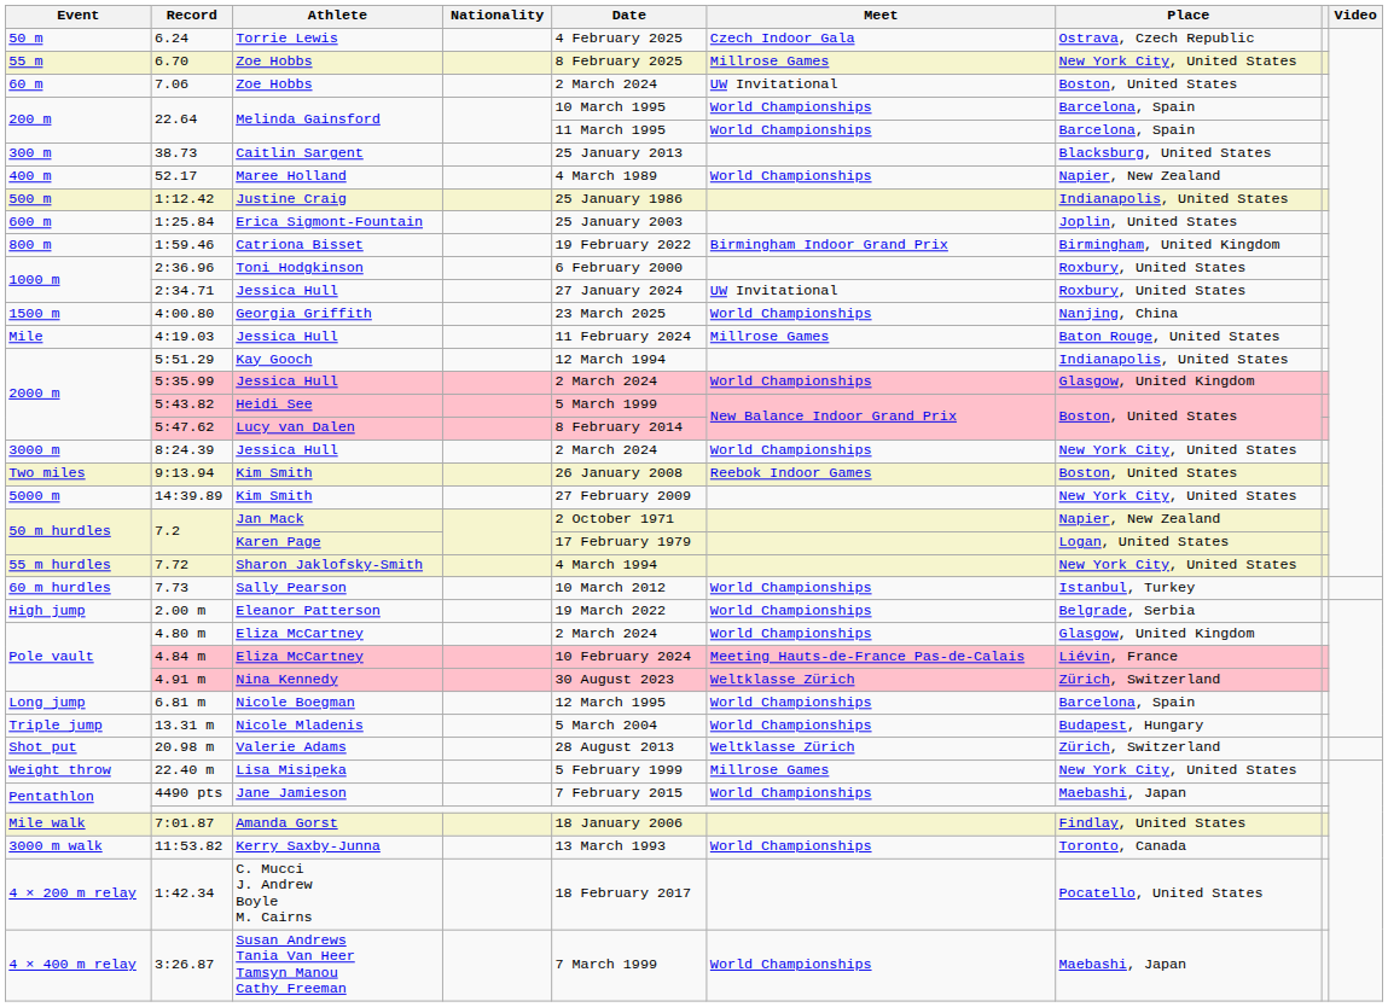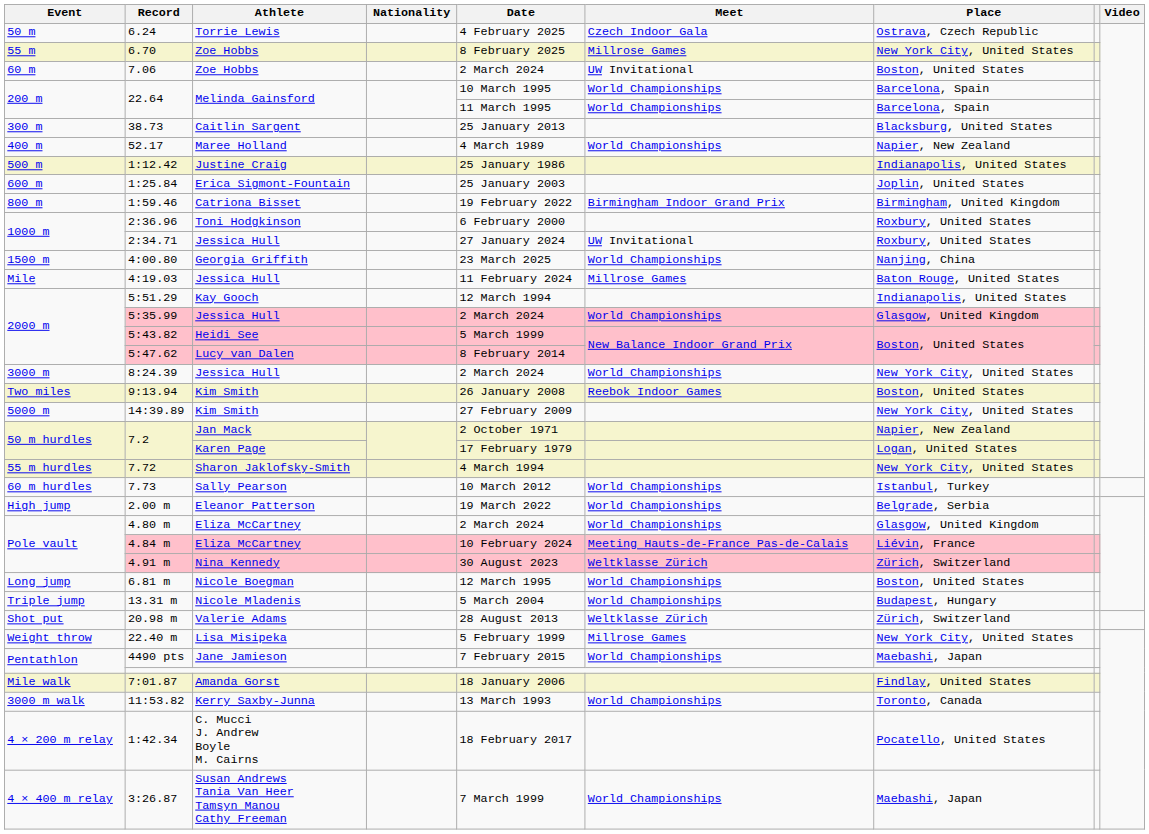 <table class="wikitable" style="font-size:95%; width: 95%;">
 <tr>
 <th>Event</th>
 <th>Record</th>
 <th>Athlete</th>
 <th>Nationality</th>
 <th>Date</th>
 <th>Meet</th>
 <th>Place</th>
 <th></th>
 <th>Video</th>
 </tr>
 <tr>
 <td><a href='#'>50 m</a></td>
 <td>6.24</td>
 <td><a href='#'>Torrie Lewis</a></td>
 <td></td>
 <td>4 February 2025</td>
 <td><a href='#'>Czech Indoor Gala</a></td>
 <td><a href='#'>Ostrava</a>, Czech Republic</td>
 <td></td>
 </tr>
 <tr style="background:#f6F5CE;">
 <td><a href='#'>55 m</a></td>
 <td>6.70</td>
 <td><a href='#'>Zoe Hobbs</a></td>
 <td></td>
 <td>8 February 2025</td>
 <td><a href='#'>Millrose Games</a></td>
 <td><a href='#'>New York City</a>, United States</td>
 <td></td>
 </tr>
 <tr>
 <td><a href='#'>60 m</a></td>
 <td>7.06</td>
 <td><a href='#'>Zoe Hobbs</a></td>
 <td></td>
 <td>2 March 2024</td>
 <td><a href='#'>UW</a> Invitational</td>
 <td><a href='#'>Boston</a>, United States</td>
 <td></td>
 </tr>
 <tr>
 <td rowspan=2><a href='#'>200 m</a></td>
 <td rowspan=2>22.64</td>
 <td rowspan=2><a href='#'>Melinda Gainsford</a></td>
 <td rowspan=2></td>
 <td>10 March 1995</td>
 <td><a href='#'>World Championships</a></td>
 <td><a href='#'>Barcelona</a>, Spain</td>
 <td></td>
 </tr>
 <tr>
 <td>11 March 1995</td>
 <td><a href='#'>World Championships</a></td>
 <td><a href='#'>Barcelona</a>, Spain</td>
 <td></td>
 </tr>
 <tr>
 <td><a href='#'>300 m</a></td>
 <td>38.73</td>
 <td><a href='#'>Caitlin Sargent</a></td>
 <td></td>
 <td>25 January 2013</td>
 <td></td>
 <td><a href='#'>Blacksburg</a>, United States</td>
 <td></td>
 </tr>
 <tr>
 <td><a href='#'>400 m</a></td>
 <td>52.17</td>
 <td><a href='#'>Maree Holland</a></td>
 <td></td>
 <td>4 March 1989</td>
 <td><a href='#'>World Championships</a></td>
 <td><a href='#'>Napier</a>, New Zealand</td>
 <td></td>
 </tr>
 <tr style="background:#f6F5CE;">
 <td><a href='#'>500 m</a></td>
 <td>1:12.42</td>
 <td><a href='#'>Justine Craig</a></td>
 <td></td>
 <td>25 January 1986</td>
 <td></td>
 <td><a href='#'>Indianapolis</a>, United States</td>
 <td></td>
 </tr>
 <tr>
 <td><a href='#'>600 m</a></td>
 <td>1:25.84</td>
 <td><a href='#'>Erica Sigmont-Fountain</a></td>
 <td></td>
 <td>25 January 2003</td>
 <td></td>
 <td><a href='#'>Joplin</a>, United States</td>
 <td></td>
 </tr>
 <tr>
 <td><a href='#'>800 m</a></td>
 <td>1:59.46</td>
 <td><a href='#'>Catriona Bisset</a></td>
 <td></td>
 <td>19 February 2022</td>
 <td><a href='#'>Birmingham Indoor Grand Prix</a></td>
 <td><a href='#'>Birmingham</a>, United Kingdom</td>
 <td></td>
 </tr>
 <tr>
 <td rowspan=2><a href='#'>1000 m</a></td>
 <td>2:36.96</td>
 <td><a href='#'>Toni Hodgkinson</a></td>
 <td></td>
 <td>6 February 2000</td>
 <td></td>
 <td><a href='#'>Roxbury</a>, United States</td>
 <td></td>
 </tr>
 <tr>
 <td>2:34.71 </td>
 <td><a href='#'>Jessica Hull</a></td>
 <td></td>
 <td>27 January 2024</td>
 <td><a href='#'>UW</a> Invitational</td>
 <td><a href='#'>Roxbury</a>, United States</td>
 <td></td>
 </tr>
 <tr>
 <td><a href='#'>1500 m</a></td>
 <td>4:00.80</td>
 <td><a href='#'>Georgia Griffith</a></td>
 <td></td>
 <td>23 March 2025</td>
 <td><a href='#'>World Championships</a></td>
 <td><a href='#'>Nanjing</a>, China</td>
 <td></td>
 </tr>
 <tr>
 <td><a href='#'>Mile</a></td>
 <td>4:19.03</td>
 <td><a href='#'>Jessica Hull</a></td>
 <td></td>
 <td>11 February 2024</td>
 <td><a href='#'>Millrose Games</a></td>
 <td><a href='#'>Baton Rouge</a>, United States</td>
 <td></td>
 </tr>
 <tr>
 <td rowspan=4><a href='#'>2000 m</a></td>
 <td>5:51.29</td>
 <td><a href='#'>Kay Gooch</a></td>
 <td></td>
 <td>12 March 1994</td>
 <td></td>
 <td><a href='#'>Indianapolis</a>, United States</td>
 <td></td>
 </tr>
 <tr style="background:pink">
 <td>5:35.99</td>
 <td><a href='#'>Jessica Hull</a></td>
 <td></td>
 <td>2 March 2024</td>
 <td><a href='#'>World Championships</a></td>
 <td><a href='#'>Glasgow</a>, United Kingdom</td>
 <td></td>
 </tr>
 <tr style="background:pink">
 <td>5:43.82</td>
 <td><a href='#'>Heidi See</a></td>
 <td></td>
 <td>5 March 1999</td>
 <td rowspan=2><a href='#'>New Balance Indoor Grand Prix</a></td>
 <td rowspan=2><a href='#'>Boston</a>, United States</td>
 <td></td>
 </tr>
 <tr style="background:pink">
 <td>5:47.62</td>
 <td><a href='#'>Lucy van Dalen</a></td>
 <td></td>
 <td>8 February 2014</td>
 <td></td>
 </tr>
 <tr>
 <td><a href='#'>3000 m</a></td>
 <td>8:24.39</td>
 <td><a href='#'>Jessica Hull</a></td>
 <td></td>
 <td>2 March 2024</td>
 <td><a href='#'>World Championships</a></td>
 <td><a href='#'>New York City</a>, United States</td>
 <td></td>
 </tr>
 <tr style="background:#f6F5CE;">
 <td><a href='#'>Two miles</a></td>
 <td>9:13.94</td>
 <td><a href='#'>Kim Smith</a></td>
 <td></td>
 <td>26 January 2008</td>
 <td><a href='#'>Reebok Indoor Games</a></td>
 <td><a href='#'>Boston</a>, United States</td>
 <td></td>
 </tr>
 <tr>
 <td><a href='#'>5000 m</a></td>
 <td>14:39.89</td>
 <td><a href='#'>Kim Smith</a></td>
 <td></td>
 <td>27 February 2009</td>
 <td></td>
 <td><a href='#'>New York City</a>, United States</td>
 <td></td>
 </tr>
 <tr style="background:#f6F5CE;">
 <td rowspan=2><a href='#'>50 m hurdles</a></td>
 <td rowspan=2>7.2 </td>
 <td><a href='#'>Jan Mack</a></td>
 <td rowspan=2></td>
 <td>2 October 1971</td>
 <td></td>
 <td><a href='#'>Napier</a>, New Zealand</td>
 <td></td>
 </tr>
 <tr style="background:#f6F5CE;">
 <td><a href='#'>Karen Page</a></td>
 <td>17 February 1979</td>
 <td></td>
 <td><a href='#'>Logan</a>, United States</td>
 <td></td>
 </tr>
 <tr style="background:#f6F5CE;">
 <td><a href='#'>55 m hurdles</a></td>
 <td>7.72</td>
 <td><a href='#'>Sharon Jaklofsky-Smith</a></td>
 <td></td>
 <td>4 March 1994</td>
 <td></td>
 <td><a href='#'>New York City</a>, United States</td>
 <td></td>
 </tr>
 <tr>
 <td><a href='#'>60 m hurdles</a></td>
 <td>7.73</td>
 <td><a href='#'>Sally Pearson</a></td>
 <td></td>
 <td>10 March 2012</td>
 <td><a href='#'>World Championships</a></td>
 <td><a href='#'>Istanbul</a>, Turkey</td>
 <td></td>
 <td></td>
 </tr>
 <tr>
 <td><a href='#'>High jump</a></td>
 <td>2.00 m</td>
 <td><a href='#'>Eleanor Patterson</a></td>
 <td></td>
 <td>19 March 2022</td>
 <td><a href='#'>World Championships</a></td>
 <td><a href='#'>Belgrade</a>, Serbia</td>
 <td></td>
 </tr>
 <tr>
 <td rowspan=3><a href='#'>Pole vault</a></td>
 <td>4.80 m</td>
 <td><a href='#'>Eliza McCartney</a></td>
 <td></td>
 <td>2 March 2024</td>
 <td><a href='#'>World Championships</a></td>
 <td><a href='#'>Glasgow</a>, United Kingdom</td>
 <td></td>
 </tr>
 <tr style="background:pink">
 <td>4.84 m</td>
 <td><a href='#'>Eliza McCartney</a></td>
 <td></td>
 <td>10 February 2024</td>
 <td><a href='#'>Meeting Hauts-de-France Pas-de-Calais</a></td>
 <td><a href='#'>Liévin</a>, France</td>
 <td></td>
 </tr>
 <tr style="background:pink">
 <td>4.91 m</td>
 <td><a href='#'>Nina Kennedy</a></td>
 <td></td>
 <td>30 August 2023</td>
 <td><a href='#'>Weltklasse Zürich</a></td>
 <td><a href='#'>Zürich</a>, Switzerland</td>
 <td></td>
 </tr>
 <tr>
 <td><a href='#'>Long jump</a></td>
 <td>6.81 m</td>
 <td><a href='#'>Nicole Boegman</a></td>
 <td></td>
 <td>12 March 1995</td>
 <td><a href='#'>World Championships</a></td>
-<td><a href='#'>Barcelona</a>, Spain</td>
+<td><a href='#'>Boston</a>, United States</td>
 <td></td>
 </tr>
 <tr>
 <td><a href='#'>Triple jump</a></td>
 <td>13.31 m</td>
 <td><a href='#'>Nicole Mladenis</a></td>
 <td></td>
 <td>5 March 2004</td>
 <td><a href='#'>World Championships</a></td>
 <td><a href='#'>Budapest</a>, Hungary</td>
 <td></td>
 </tr>
 <tr>
 <td><a href='#'>Shot put</a></td>
 <td>20.98 m</td>
 <td><a href='#'>Valerie Adams</a></td>
 <td></td>
 <td>28 August 2013</td>
 <td><a href='#'>Weltklasse Zürich</a></td>
 <td><a href='#'>Zürich</a>, Switzerland</td>
 <td></td>
 <td></td>
 </tr>
 <tr>
 <td><a href='#'>Weight throw</a></td>
 <td>22.40 m</td>
 <td><a href='#'>Lisa Misipeka</a></td>
 <td></td>
 <td>5 February 1999</td>
 <td><a href='#'>Millrose Games</a></td>
 <td><a href='#'>New York City</a>, United States</td>
 <td></td>
 </tr>
 <tr>
 <td rowspan=2><a href='#'>Pentathlon</a></td>
 <td>4490 pts</td>
 <td><a href='#'>Jane Jamieson</a></td>
 <td></td>
 <td>7 February 2015</td>
 <td><a href='#'>World Championships</a></td>
 <td><a href='#'>Maebashi</a>, Japan</td>
 <td></td>
 </tr>
 <tr>
 <td colspan=6></td>
 <td></td>
 </tr>
 <tr style="background:#f6F5CE;">
 <td><a href='#'>Mile walk</a></td>
 <td>7:01.87</td>
 <td><a href='#'>Amanda Gorst</a></td>
 <td></td>
 <td>18 January 2006</td>
 <td></td>
 <td><a href='#'>Findlay</a>, United States</td>
 <td></td>
 </tr>
 <tr>
 <td><a href='#'>3000 m walk</a></td>
 <td>11:53.82</td>
 <td><a href='#'>Kerry Saxby-Junna</a></td>
 <td></td>
 <td>13 March 1993</td>
 <td><a href='#'>World Championships</a></td>
 <td><a href='#'>Toronto</a>, Canada</td>
 <td></td>
 </tr>
 <tr>
 <td><a href='#'>4 × 200 m relay</a></td>
 <td>1:42.34 </td>
 <td>C. Mucci<br>J. Andrew<br>Boyle<br>M. Cairns</td>
 <td></td>
 <td>18 February 2017</td>
 <td></td>
 <td><a href='#'>Pocatello</a>, United States</td>
 <td></td>
 </tr>
 <tr>
 <td><a href='#'>4 × 400 m relay</a></td>
 <td>3:26.87</td>
 <td><a href='#'>Susan Andrews</a><br><a href='#'>Tania Van Heer</a><br><a href='#'>Tamsyn Manou</a><br><a href='#'>Cathy Freeman</a></td>
 <td></td>
 <td>7 March 1999</td>
 <td><a href='#'>World Championships</a></td>
 <td><a href='#'>Maebashi</a>, Japan</td>
 <td></td>
 </tr>
 </table>
